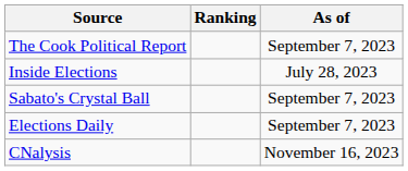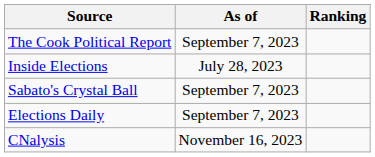 <table class="wikitable" style="text-align:center">
 <tr>
 <th>Source</th>
+<th>As of</th>
 <th>Ranking</th>
-<th>As of</th>
 </tr>
 <tr>
 <td style="text-align:left"><a href='#'>The Cook Political Report</a></td>
+<td>September 7, 2023</td>
 <td></td>
-<td>September 7, 2023</td>
 </tr>
 <tr>
 <td style="text-align:left"><a href='#'>Inside Elections</a></td>
+<td>July 28, 2023</td>
 <td></td>
-<td>July 28, 2023</td>
 </tr>
 <tr>
 <td style="text-align:left"><a href='#'>Sabato's Crystal Ball</a></td>
+<td>September 7, 2023</td>
 <td></td>
-<td>September 7, 2023</td>
 </tr>
 <tr>
 <td style="text-align:left"><a href='#'>Elections Daily</a></td>
+<td>September 7, 2023</td>
 <td></td>
-<td>September 7, 2023</td>
 </tr>
 <tr>
 <td style="text-align:left"><a href='#'>CNalysis</a></td>
+<td>November 16, 2023</td>
 <td></td>
-<td>November 16, 2023</td>
 </tr>
 </table>
